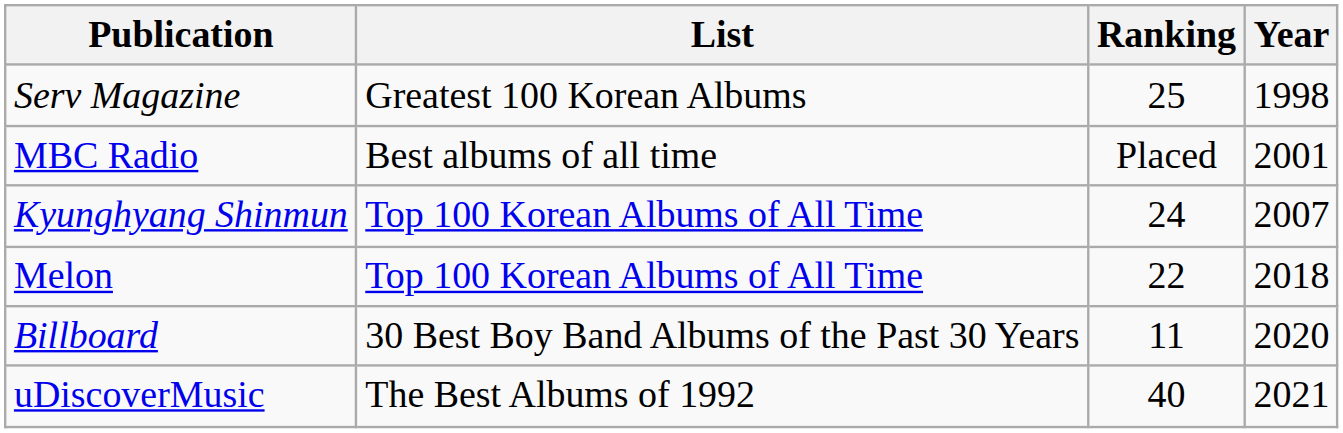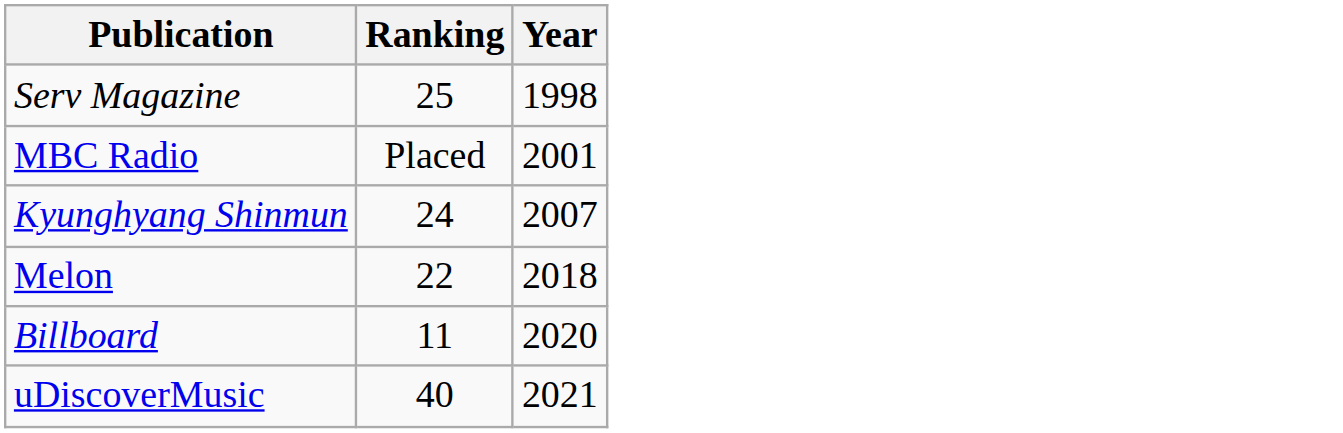 <table class="wikitable plainrowheaders">
 <tr>
 <th>Publication</th>
-<th>List</th>
 <th>Ranking</th>
 <th>Year</th>
 </tr>
 <tr>
 <td><em>Serv Magazine</em></td>
-<td>Greatest 100 Korean Albums</td>
 <td style="text-align:center">25</td>
 <td>1998</td>
 </tr>
 <tr>
 <td><a href='#'>MBC Radio</a></td>
-<td>Best albums of all time</td>
 <td style="text-align:center">Placed</td>
 <td>2001</td>
 </tr>
 <tr>
 <td><em><a href='#'>Kyunghyang Shinmun</a></em></td>
-<td><a href='#'>Top 100 Korean Albums of All Time</a></td>
 <td style="text-align:center">24</td>
 <td>2007</td>
 </tr>
 <tr>
 <td><a href='#'>Melon</a></td>
-<td><a href='#'>Top 100 Korean Albums of All Time</a></td>
 <td style="text-align:center">22</td>
 <td>2018</td>
 </tr>
 <tr>
 <td><em><a href='#'>Billboard</a></em></td>
-<td>30 Best Boy Band Albums of the Past 30 Years</td>
 <td style="text-align:center">11</td>
 <td>2020</td>
 </tr>
 <tr>
 <td><a href='#'>uDiscoverMusic</a></td>
-<td>The Best Albums of 1992</td>
 <td style="text-align:center">40</td>
 <td>2021</td>
 </tr>
 </table>
